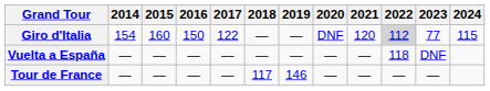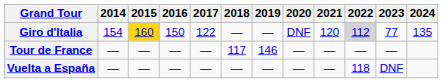 <table class="wikitable plainrowheaders">
 <tr>
 <th scope="col"><a href='#'>Grand Tour</a></th>
 <th scope="col">2014</th>
 <th scope="col">2015</th>
 <th scope="col">2016</th>
 <th scope="col">2017</th>
 <th scope="col">2018</th>
 <th scope="col">2019</th>
 <th scope="col">2020</th>
 <th scope="col">2021</th>
 <th scope="col">2022</th>
 <th scope="col">2023</th>
 <th>2024</th>
 </tr>
 <tr style="text-align:center;">
 <th scope="row"> <a href='#'>Giro d'Italia</a></th>
 <td><a href='#'>154</a></td>
-<td><a href='#'>160</a></td>
+<td style="background: gold;"><a href='#'>160</a></td>
 <td><a href='#'>150</a></td>
 <td><a href='#'>122</a></td>
 <td>—</td>
 <td>—</td>
 <td><a href='#'>DNF</a></td>
 <td><a href='#'>120</a></td>
 <td style="background: lightgrey;"><a href='#'>112</a></td>
 <td><a href='#'>77</a></td>
-<td><a href='#'>115</a></td>
+<td><a href='#'>135</a></td>
+</tr>
+<tr style="text-align:center;">
+<th scope="row"> <a href='#'>Tour de France</a></th>
+<td>—</td>
+<td>—</td>
+<td>—</td>
+<td>—</td>
+<td><a href='#'>117</a></td>
+<td><a href='#'>146</a></td>
+<td>—</td>
+<td>—</td>
+<td>—</td>
+<td>—</td>
+<td></td>
 </tr>
 <tr style="text-align:center;">
 <th scope="row"> <a href='#'>Vuelta a España</a></th>
 <td>—</td>
 <td>—</td>
 <td>—</td>
 <td>—</td>
 <td>—</td>
 <td>—</td>
 <td>—</td>
 <td>—</td>
 <td><a href='#'>118</a></td>
 <td><a href='#'>DNF</a></td>
 <td></td>
 </tr>
-<tr style="text-align:center;">
-<th scope="row"> <a href='#'>Tour de France</a></th>
-<td>—</td>
-<td>—</td>
-<td>—</td>
-<td>—</td>
-<td><a href='#'>117</a></td>
-<td><a href='#'>146</a></td>
-<td>—</td>
-<td>—</td>
-<td>—</td>
-<td>—</td>
-<td></td>
-</tr>
 </table>
